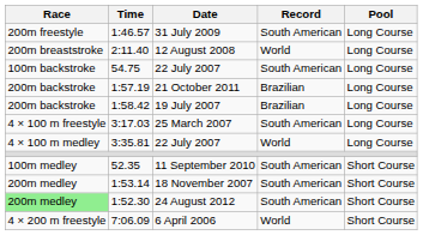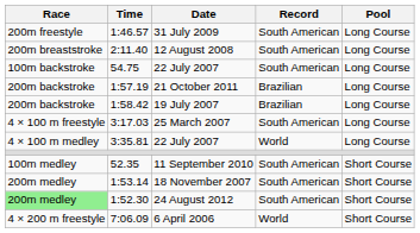 <table class="wikitable">
 <tr>
 <th>Race</th>
 <th>Time</th>
 <th>Date</th>
 <th>Record</th>
 <th>Pool</th>
 </tr>
 <tr>
 <td>200m freestyle</td>
 <td>1:46.57</td>
 <td>31 July 2009</td>
 <td>South American</td>
 <td>Long Course</td>
 </tr>
 <tr>
 <td>200m breaststroke </td>
 <td>2:11.40</td>
 <td>12 August 2008</td>
-<td>World</td>
+<td>South American</td>
 <td>Long Course</td>
 </tr>
 <tr>
 <td>100m backstroke </td>
 <td>54.75</td>
 <td>22 July 2007</td>
 <td>South American</td>
 <td>Long Course</td>
 </tr>
 <tr>
 <td>200m backstroke</td>
 <td>1:57.19</td>
 <td>21 October 2011</td>
 <td>Brazilian</td>
 <td>Long Course</td>
 </tr>
 <tr>
 <td>200m backstroke </td>
 <td>1:58.42</td>
 <td>19 July 2007</td>
 <td>Brazilian</td>
 <td>Long Course</td>
 </tr>
 <tr>
 <td>4 × 100 m freestyle </td>
 <td>3:17.03</td>
 <td>25 March 2007</td>
 <td>South American</td>
 <td>Long Course</td>
 </tr>
 <tr>
 <td>4 × 100 m medley </td>
 <td>3:35.81</td>
 <td>22 July 2007</td>
 <td>World</td>
 <td>Long Course</td>
 </tr>
 <tr bgcolor=#DDDDDD>
 <td colspan=7></td>
 </tr>
 <tr>
 <td>100m medley</td>
 <td>52.35</td>
 <td>11 September 2010</td>
 <td>South American</td>
 <td>Short Course</td>
 </tr>
 <tr>
 <td>200m medley </td>
 <td>1:53.14</td>
 <td>18 November 2007</td>
 <td>South American</td>
 <td>Short Course</td>
 </tr>
 <tr>
 <td style="background: lightgreen;">200m medley</td>
 <td>1:52.30</td>
 <td>24 August 2012</td>
 <td>South American</td>
 <td>Short Course</td>
 </tr>
 <tr>
 <td>4 × 200 m freestyle</td>
 <td>7:06.09</td>
 <td>6 April 2006</td>
 <td>World</td>
 <td>Short Course</td>
 </tr>
 </table>
